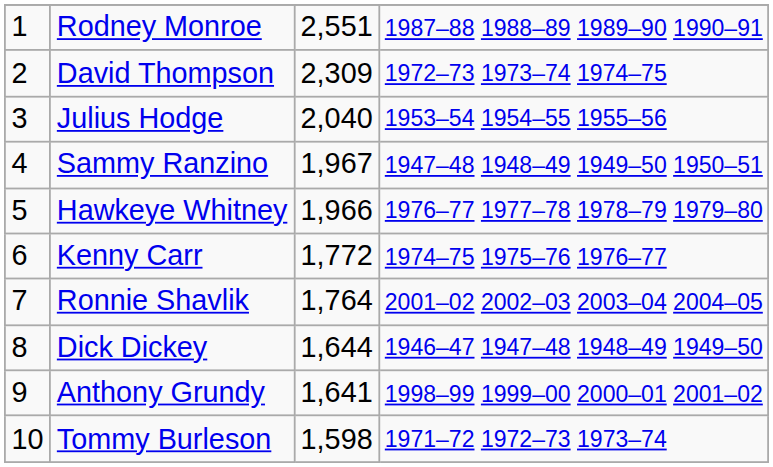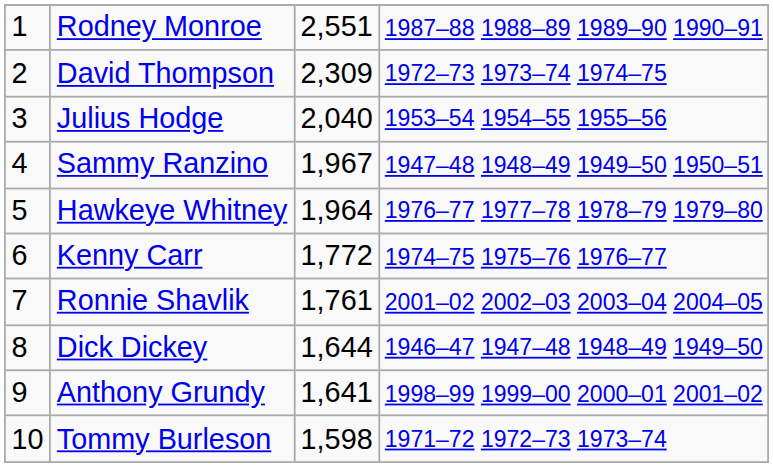 <table class="wikitable">
 <tr>
 </tr>
 <tr>
 <td>1</td>
 <td><a href='#'>Rodney Monroe</a></td>
 <td>2,551</td>
 <td style="font-size:80%;"><a href='#'>1987–88</a> <a href='#'>1988–89</a> <a href='#'>1989–90</a> <a href='#'>1990–91</a></td>
 </tr>
 <tr>
 <td>2</td>
 <td><a href='#'>David Thompson</a></td>
 <td>2,309</td>
 <td style="font-size:80%;"><a href='#'>1972–73</a> <a href='#'>1973–74</a> <a href='#'>1974–75</a></td>
 </tr>
 <tr>
 <td>3</td>
 <td><a href='#'>Julius Hodge</a></td>
 <td>2,040</td>
 <td style="font-size:80%;"><a href='#'>1953–54</a> <a href='#'>1954–55</a> <a href='#'>1955–56</a></td>
 </tr>
 <tr>
 <td>4</td>
 <td><a href='#'>Sammy Ranzino</a></td>
 <td>1,967</td>
 <td style="font-size:80%;"><a href='#'>1947–48</a> <a href='#'>1948–49</a> <a href='#'>1949–50</a> <a href='#'>1950–51</a></td>
 </tr>
 <tr>
 <td>5</td>
 <td><a href='#'>Hawkeye Whitney</a></td>
-<td>1,966</td>
+<td>1,964</td>
 <td style="font-size:80%;"><a href='#'>1976–77</a> <a href='#'>1977–78</a> <a href='#'>1978–79</a> <a href='#'>1979–80</a></td>
 </tr>
 <tr>
 <td>6</td>
 <td><a href='#'>Kenny Carr</a></td>
 <td>1,772</td>
 <td style="font-size:80%;"><a href='#'>1974–75</a> <a href='#'>1975–76</a> <a href='#'>1976–77</a></td>
 </tr>
 <tr>
 <td>7</td>
 <td><a href='#'>Ronnie Shavlik</a></td>
-<td>1,764</td>
+<td>1,761</td>
 <td style="font-size:80%;"><a href='#'>2001–02</a> <a href='#'>2002–03</a> <a href='#'>2003–04</a> <a href='#'>2004–05</a></td>
 </tr>
 <tr>
 <td>8</td>
 <td><a href='#'>Dick Dickey</a></td>
 <td>1,644</td>
 <td style="font-size:80%;"><a href='#'>1946–47</a> <a href='#'>1947–48</a> <a href='#'>1948–49</a> <a href='#'>1949–50</a></td>
 </tr>
 <tr>
 <td>9</td>
 <td><a href='#'>Anthony Grundy</a></td>
 <td>1,641</td>
 <td style="font-size:80%;"><a href='#'>1998–99</a> <a href='#'>1999–00</a> <a href='#'>2000–01</a> <a href='#'>2001–02</a></td>
 </tr>
 <tr>
 <td>10</td>
 <td><a href='#'>Tommy Burleson</a></td>
 <td>1,598</td>
 <td style="font-size:80%;"><a href='#'>1971–72</a> <a href='#'>1972–73</a> <a href='#'>1973–74</a></td>
 </tr>
 </table>
